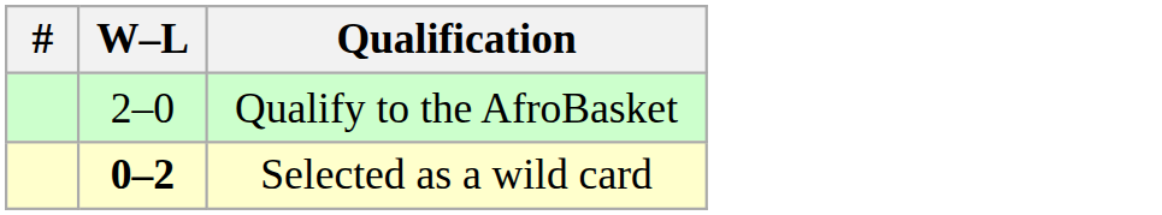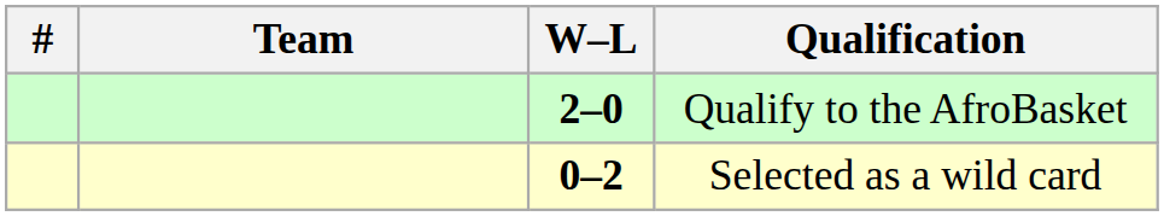 <table class=wikitable style="text-align:center;">
 <tr>
 <th width=20px>#</th>
+<th width=160px>Team</th>
 <th width=40px>W–L</th>
 <th width=180px>Qualification</th>
 </tr>
 <tr bgcolor=#CCFFCC>
 <td></td>
-<td>2–0</td>
+<td align=left></td>
+<td><strong>2–0</strong></td>
 <td>Qualify to the AfroBasket</td>
 </tr>
 <tr bgcolor=#FFFFCC>
 <td></td>
+<td align=left></td>
 <td><strong>0–2</strong></td>
 <td>Selected as a wild card</td>
 </tr>
 </table>
